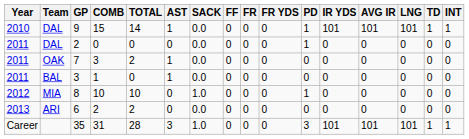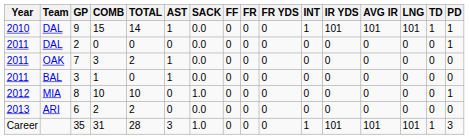 <table class="wikitable">
 <tr>
 <th>Year</th>
 <th>Team</th>
 <th>GP</th>
 <th>COMB</th>
 <th>TOTAL</th>
 <th>AST</th>
 <th>SACK</th>
 <th>FF</th>
 <th>FR</th>
 <th>FR YDS</th>
-<th>PD</th>
+<th>INT</th>
 <th>IR YDS</th>
 <th>AVG IR</th>
 <th>LNG</th>
 <th>TD</th>
-<th>INT</th>
+<th>PD</th>
 </tr>
 <tr>
 <td><a href='#'>2010</a></td>
 <td><a href='#'>DAL</a></td>
 <td>9</td>
 <td>15</td>
 <td>14</td>
 <td>1</td>
 <td>0.0</td>
 <td>0</td>
 <td>0</td>
 <td>0</td>
 <td>1</td>
 <td>101</td>
 <td>101</td>
 <td>101</td>
 <td>1</td>
 <td>1</td>
 </tr>
 <tr>
 <td><a href='#'>2011</a></td>
 <td><a href='#'>DAL</a></td>
 <td>2</td>
 <td>0</td>
 <td>0</td>
 <td>0</td>
 <td>0.0</td>
 <td>0</td>
 <td>0</td>
 <td>0</td>
-<td>1</td>
 <td>0</td>
 <td>0</td>
 <td>0</td>
 <td>0</td>
 <td>0</td>
+<td>1</td>
 </tr>
 <tr>
 <td><a href='#'>2011</a></td>
 <td><a href='#'>OAK</a></td>
 <td>7</td>
 <td>3</td>
 <td>2</td>
 <td>1</td>
 <td>0.0</td>
 <td>0</td>
 <td>0</td>
 <td>0</td>
 <td>0</td>
 <td>0</td>
 <td>0</td>
 <td>0</td>
 <td>0</td>
 <td>0</td>
 </tr>
 <tr>
 <td><a href='#'>2011</a></td>
 <td><a href='#'>BAL</a></td>
 <td>3</td>
 <td>1</td>
 <td>0</td>
 <td>1</td>
 <td>0.0</td>
 <td>0</td>
 <td>0</td>
 <td>0</td>
 <td>0</td>
 <td>0</td>
 <td>0</td>
 <td>0</td>
 <td>0</td>
 <td>0</td>
 </tr>
 <tr>
 <td><a href='#'>2012</a></td>
 <td><a href='#'>MIA</a></td>
 <td>8</td>
 <td>10</td>
 <td>10</td>
 <td>0</td>
 <td>1.0</td>
 <td>0</td>
 <td>0</td>
 <td>0</td>
-<td>1</td>
 <td>0</td>
 <td>0</td>
 <td>0</td>
 <td>0</td>
 <td>0</td>
+<td>1</td>
 </tr>
 <tr>
 <td><a href='#'>2013</a></td>
 <td><a href='#'>ARI</a></td>
 <td>6</td>
 <td>2</td>
 <td>2</td>
 <td>0</td>
 <td>0.0</td>
 <td>0</td>
 <td>0</td>
 <td>0</td>
 <td>0</td>
 <td>0</td>
 <td>0</td>
 <td>0</td>
 <td>0</td>
 <td>0</td>
 </tr>
 <tr>
 <td>Career</td>
 <td></td>
 <td>35</td>
 <td>31</td>
 <td>28</td>
 <td>3</td>
 <td>1.0</td>
 <td>0</td>
 <td>0</td>
 <td>0</td>
-<td>3</td>
+<td>1</td>
 <td>101</td>
 <td>101</td>
 <td>101</td>
 <td>1</td>
-<td>1</td>
+<td>3</td>
 </tr>
 </table>
